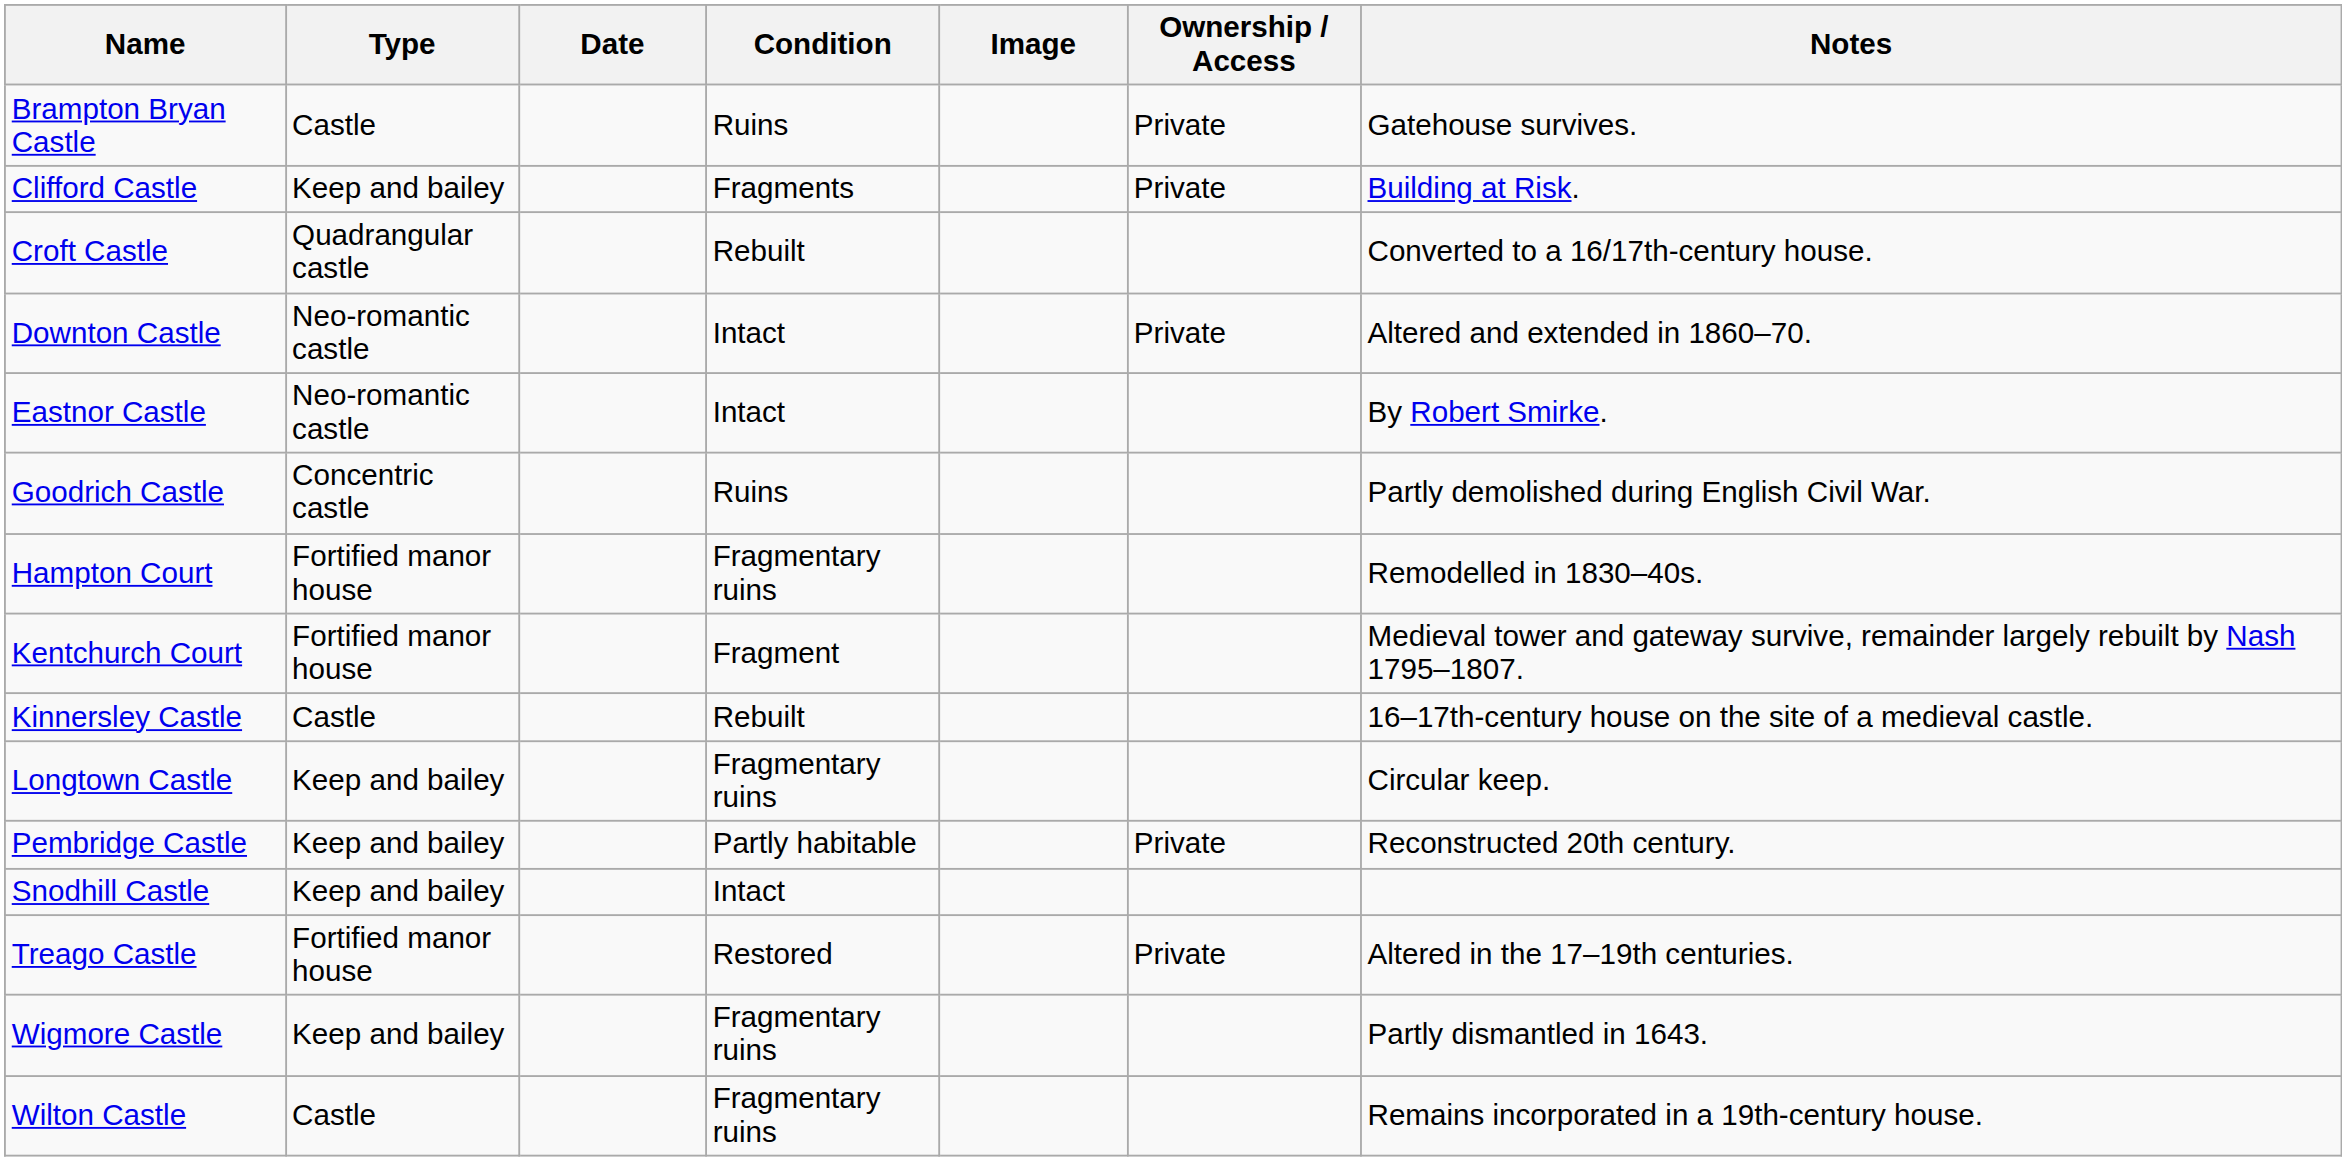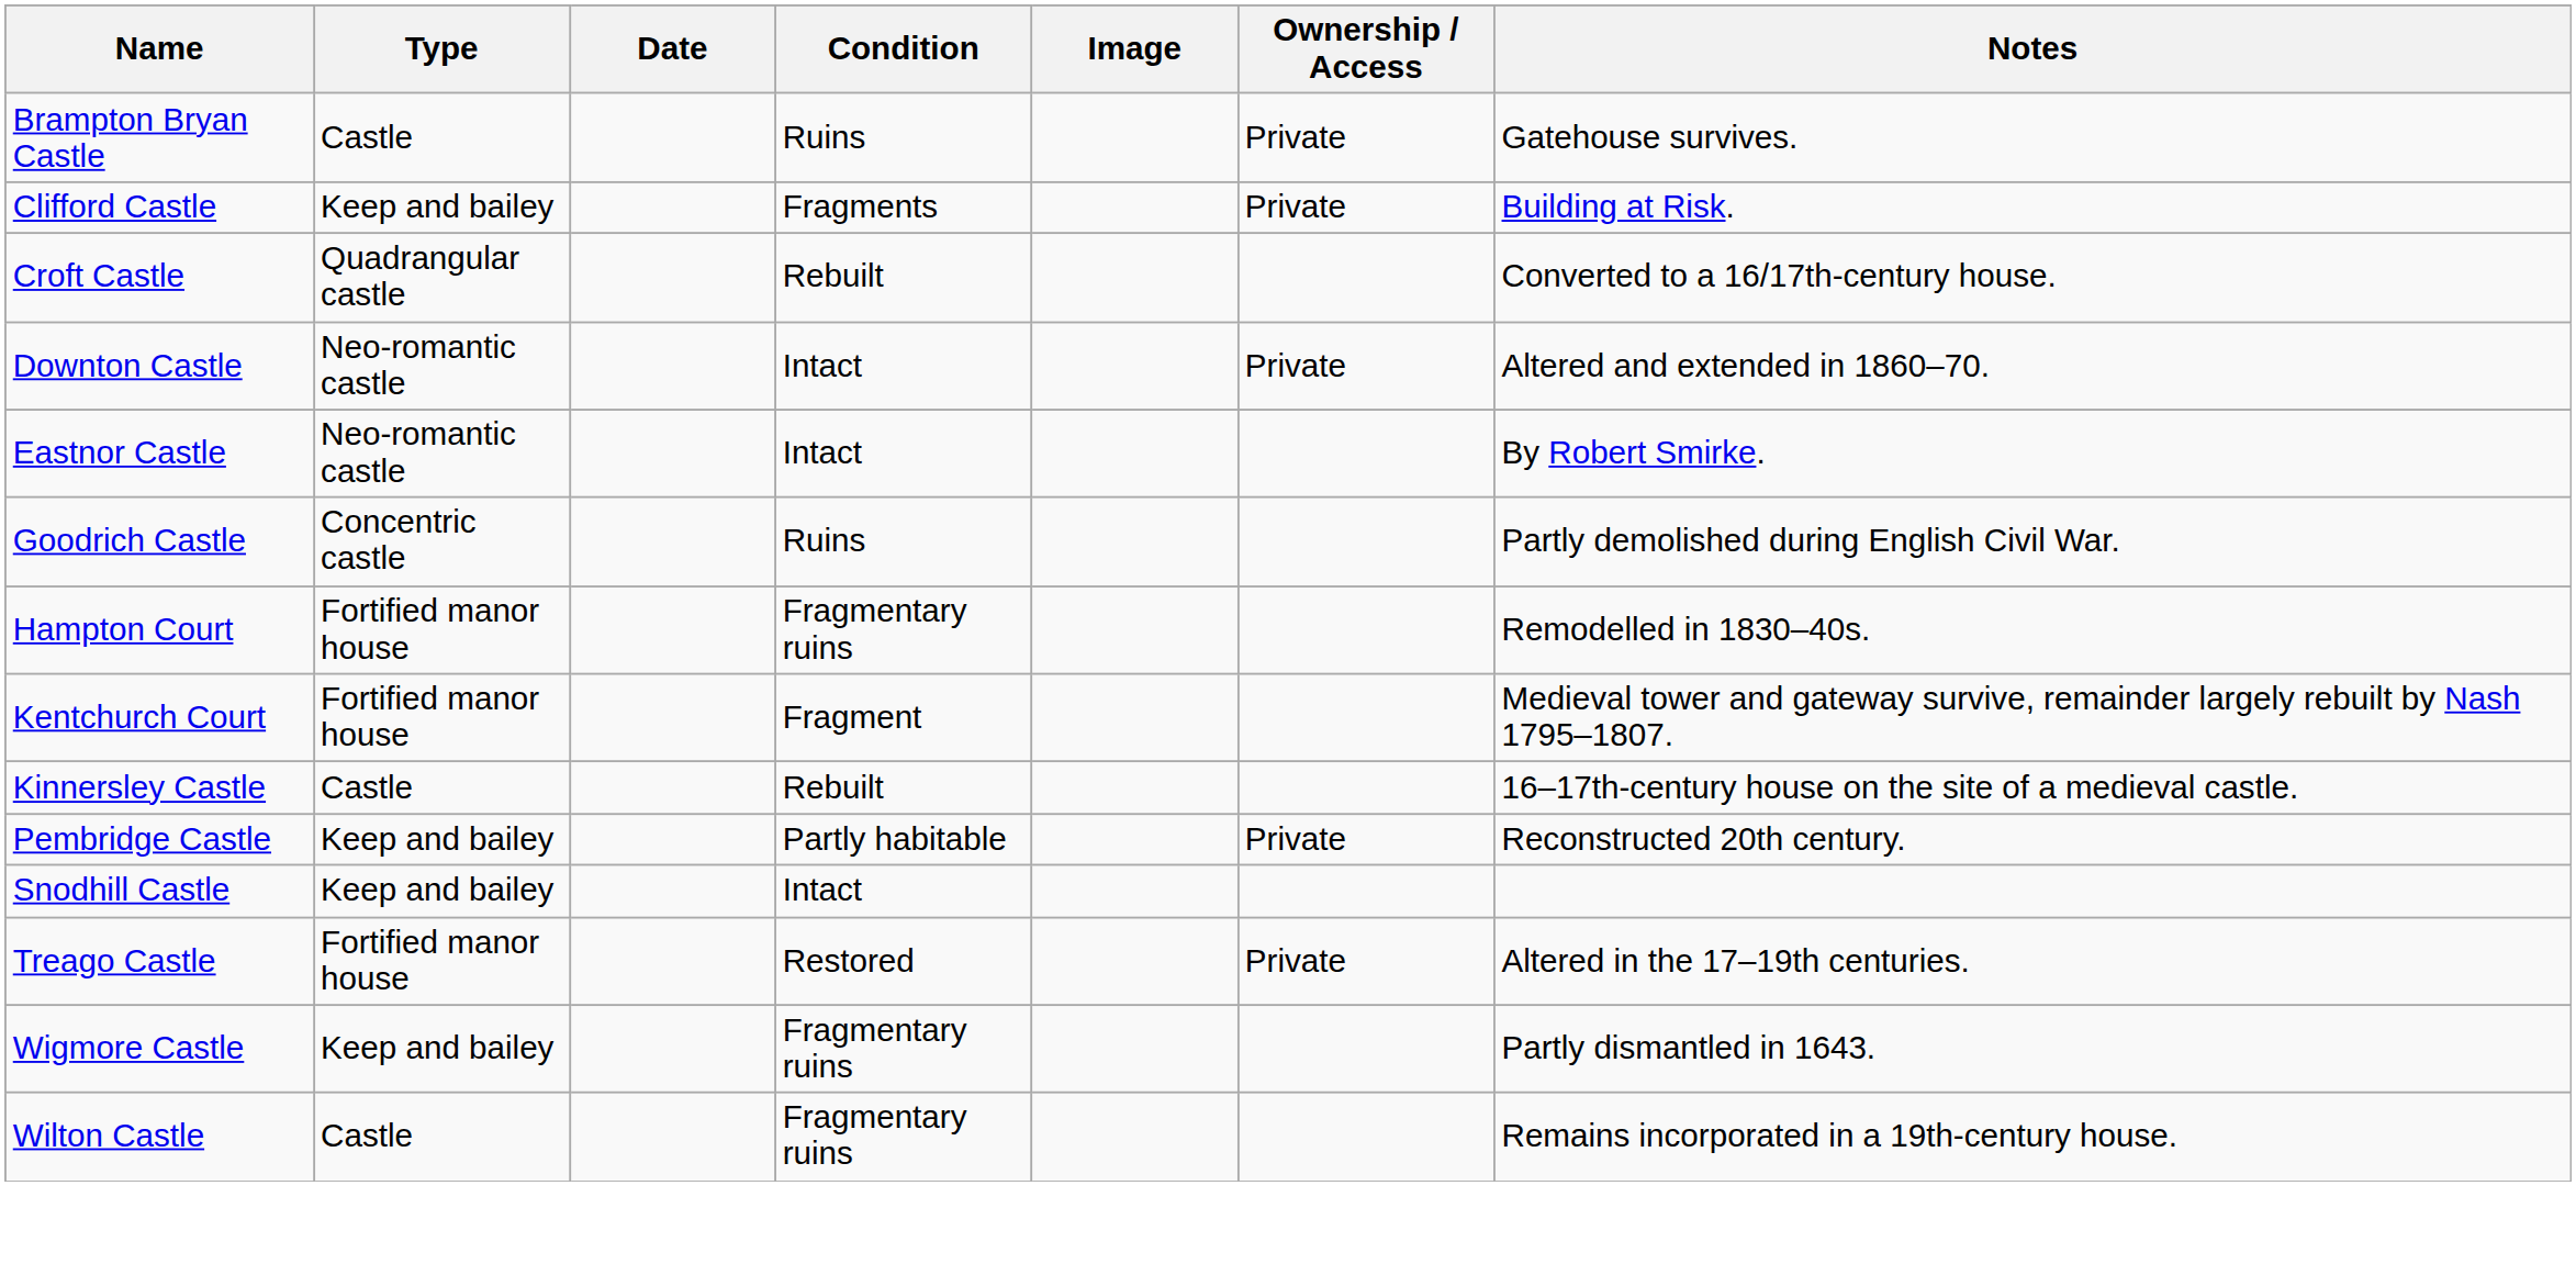 <table class="wikitable sortable sticky-header" width="100%">
 <tr>
 <th width="12%">Name</th>
 <th width="10%">Type</th>
 <th width="8%">Date</th>
 <th width="10%">Condition</th>
 <th class="unsortable" width="94">Image</th>
 <th width="10%">Ownership / Access</th>
 <th class="unsortable">Notes</th>
 </tr>
 <tr>
 <td><a href='#'>Brampton Bryan Castle</a></td>
 <td>Castle</td>
 <td></td>
 <td>Ruins</td>
 <td></td>
 <td>Private</td>
 <td>Gatehouse survives.</td>
 </tr>
 <tr>
 <td><a href='#'>Clifford Castle</a></td>
 <td>Keep and bailey</td>
 <td></td>
 <td>Fragments</td>
 <td></td>
 <td>Private</td>
 <td><a href='#'>Building at Risk</a>.</td>
 </tr>
 <tr>
 <td><a href='#'>Croft Castle</a></td>
 <td>Quadrangular castle</td>
 <td></td>
 <td>Rebuilt</td>
 <td></td>
 <td></td>
 <td>Converted to a 16/17th-century house.</td>
 </tr>
 <tr>
 <td><a href='#'>Downton Castle</a></td>
 <td>Neo-romantic castle</td>
 <td></td>
 <td>Intact</td>
 <td></td>
 <td>Private</td>
 <td>Altered and extended in 1860–70.</td>
 </tr>
 <tr>
 <td><a href='#'>Eastnor Castle</a></td>
 <td>Neo-romantic castle</td>
 <td></td>
 <td>Intact</td>
 <td></td>
 <td></td>
 <td>By <a href='#'>Robert Smirke</a>.</td>
 </tr>
 <tr>
 <td><a href='#'>Goodrich Castle</a></td>
 <td>Concentric castle</td>
 <td></td>
 <td>Ruins</td>
 <td></td>
 <td></td>
 <td>Partly demolished during English Civil War.</td>
 </tr>
 <tr>
 <td><a href='#'>Hampton Court</a></td>
 <td>Fortified manor house</td>
 <td></td>
 <td>Fragmentary ruins</td>
 <td></td>
 <td></td>
 <td>Remodelled in 1830–40s.</td>
 </tr>
 <tr>
 <td><a href='#'>Kentchurch Court</a></td>
 <td>Fortified manor house</td>
 <td></td>
 <td>Fragment</td>
 <td></td>
 <td></td>
 <td>Medieval tower and gateway survive, remainder largely rebuilt by <a href='#'>Nash</a> 1795–1807.</td>
 </tr>
 <tr>
 <td><a href='#'>Kinnersley Castle</a></td>
 <td>Castle</td>
 <td></td>
 <td>Rebuilt</td>
 <td></td>
 <td></td>
 <td>16–17th-century house on the site of a medieval castle.</td>
 </tr>
 <tr>
-<td><a href='#'>Longtown Castle</a></td>
-<td>Keep and bailey</td>
-<td></td>
-<td>Fragmentary ruins</td>
-<td></td>
-<td></td>
-<td>Circular keep.</td>
-</tr>
-<tr>
 <td><a href='#'>Pembridge Castle</a></td>
 <td>Keep and bailey</td>
 <td></td>
 <td>Partly habitable</td>
 <td></td>
 <td>Private</td>
 <td>Reconstructed 20th century.</td>
 </tr>
 <tr>
 <td><a href='#'>Snodhill Castle</a></td>
 <td>Keep and bailey</td>
 <td></td>
 <td>Intact</td>
 <td></td>
 <td></td>
 <td></td>
 </tr>
 <tr>
 <td><a href='#'>Treago Castle</a></td>
 <td>Fortified manor house</td>
 <td></td>
 <td>Restored</td>
 <td></td>
 <td>Private</td>
 <td>Altered in the 17–19th centuries.</td>
 </tr>
 <tr>
 <td><a href='#'>Wigmore Castle</a></td>
 <td>Keep and bailey</td>
 <td></td>
 <td>Fragmentary ruins</td>
 <td></td>
 <td></td>
 <td>Partly dismantled in 1643.</td>
 </tr>
 <tr>
 <td><a href='#'>Wilton Castle</a></td>
 <td>Castle</td>
 <td></td>
 <td>Fragmentary ruins</td>
 <td></td>
 <td></td>
 <td>Remains incorporated in a 19th-century house.</td>
 </tr>
 </table>
